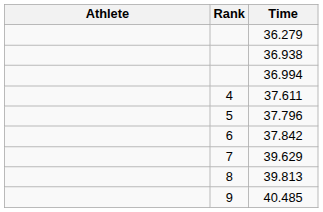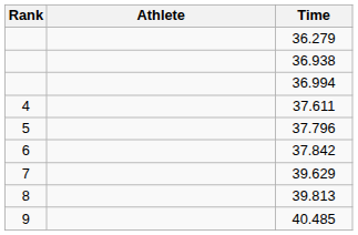 <table class=wikitable style="text-align:center">
 <tr>
+<th width=40>Rank</th>
 <th width=250>Athlete</th>
-<th width=40>Rank</th>
 <th width=80>Time</th>
 </tr>
 <tr>
+<td></td>
 <td align=left></td>
-<td></td>
 <td>36.279</td>
 </tr>
 <tr>
+<td></td>
 <td align=left></td>
-<td></td>
 <td>36.938</td>
 </tr>
 <tr>
+<td></td>
 <td align=left></td>
-<td></td>
 <td>36.994</td>
 </tr>
 <tr>
+<td>4</td>
 <td align=left></td>
-<td>4</td>
 <td>37.611</td>
 </tr>
 <tr>
+<td>5</td>
 <td align=left></td>
-<td>5</td>
 <td>37.796</td>
 </tr>
 <tr>
+<td>6</td>
 <td align=left></td>
-<td>6</td>
 <td>37.842</td>
 </tr>
 <tr>
+<td>7</td>
 <td align=left></td>
-<td>7</td>
 <td>39.629</td>
 </tr>
 <tr>
+<td>8</td>
 <td align=left></td>
-<td>8</td>
 <td>39.813</td>
 </tr>
 <tr>
+<td>9</td>
 <td align=left></td>
-<td>9</td>
 <td>40.485</td>
 </tr>
 </table>
